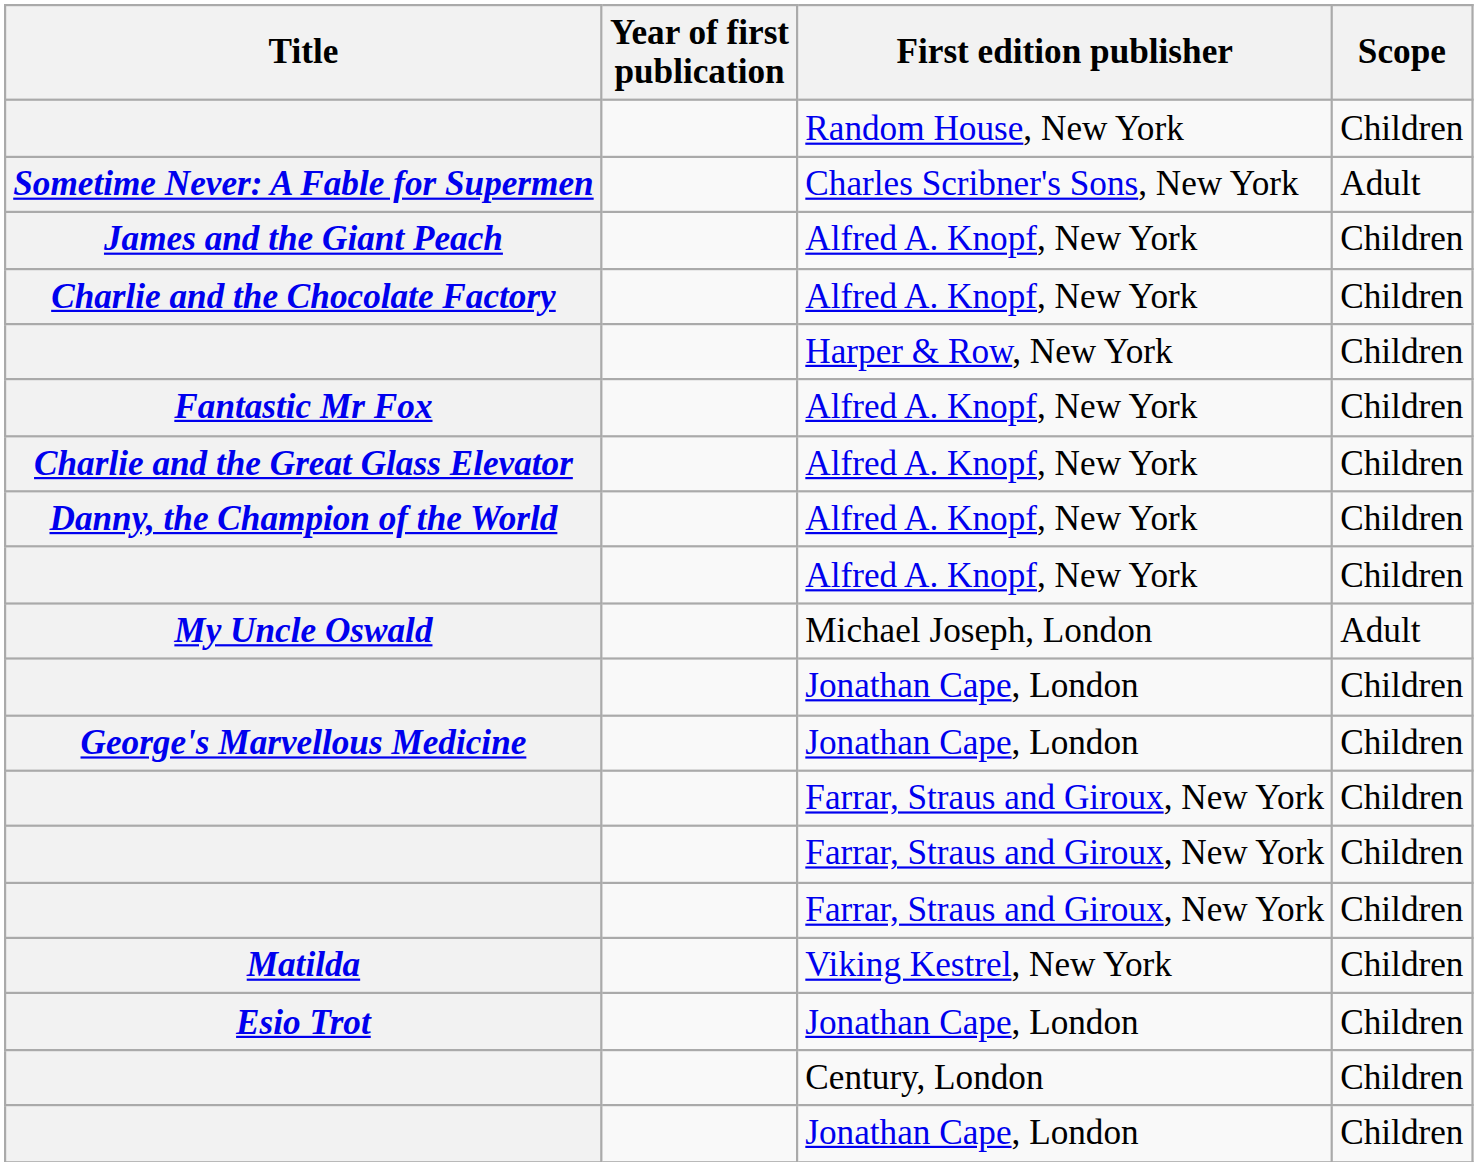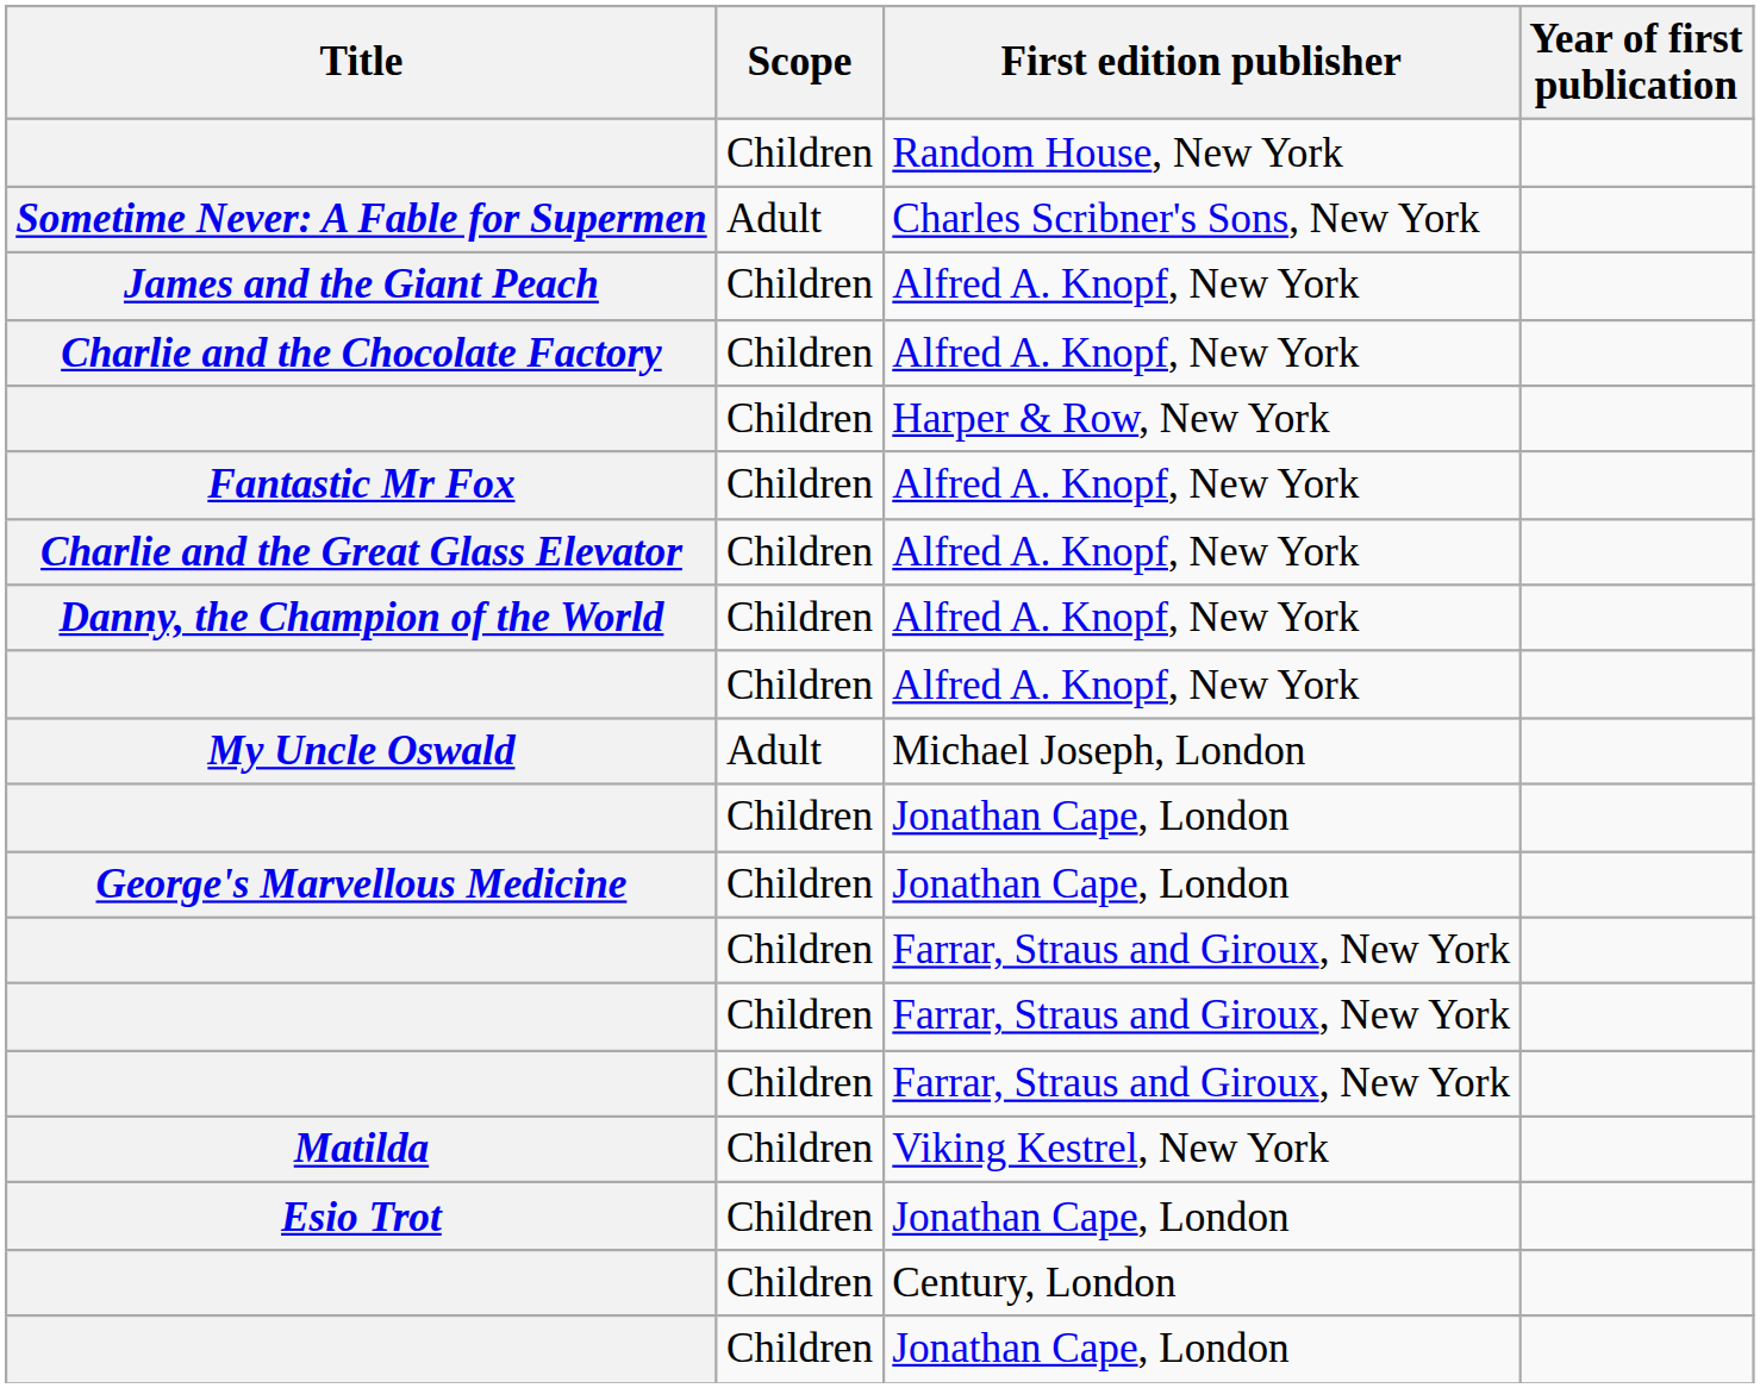 <table class="wikitable plainrowheaders sortable" style="margin-right: 0;">
 <tr>
 <th scope="col">Title</th>
+<th scope="col">Scope</th>
+<th scope="col">First edition publisher</th>
 <th scope="col">Year of first<br>publication</th>
-<th scope="col">First edition publisher</th>
-<th scope="col">Scope</th>
 </tr>
 <tr>
 <th scope="row"></th>
+<td>Children</td>
+<td><a href='#'>Random House</a>, New York</td>
 <td></td>
-<td><a href='#'>Random House</a>, New York</td>
-<td>Children</td>
 </tr>
 <tr>
 <th scope="row"><em><a href='#'>Sometime Never: A Fable for Supermen</a></em></th>
+<td>Adult</td>
+<td><a href='#'>Charles Scribner's Sons</a>, New York</td>
 <td></td>
-<td><a href='#'>Charles Scribner's Sons</a>, New York</td>
-<td>Adult</td>
 </tr>
 <tr>
 <th scope="row"><em><a href='#'>James and the Giant Peach</a></em></th>
+<td>Children</td>
+<td><a href='#'>Alfred A. Knopf</a>, New York</td>
 <td></td>
-<td><a href='#'>Alfred A. Knopf</a>, New York</td>
-<td>Children</td>
 </tr>
 <tr>
 <th scope="row"><em><a href='#'>Charlie and the Chocolate Factory</a></em></th>
+<td>Children</td>
+<td><a href='#'>Alfred A. Knopf</a>, New York</td>
 <td></td>
-<td><a href='#'>Alfred A. Knopf</a>, New York</td>
-<td>Children</td>
 </tr>
 <tr>
 <th scope="row"></th>
+<td>Children</td>
+<td><a href='#'>Harper & Row</a>, New York</td>
 <td></td>
-<td><a href='#'>Harper & Row</a>, New York</td>
-<td>Children</td>
 </tr>
 <tr>
 <th scope="row"><em><a href='#'>Fantastic Mr Fox</a></em></th>
+<td>Children</td>
+<td><a href='#'>Alfred A. Knopf</a>, New York</td>
 <td></td>
-<td><a href='#'>Alfred A. Knopf</a>, New York</td>
-<td>Children</td>
 </tr>
 <tr>
 <th scope="row"><em><a href='#'>Charlie and the Great Glass Elevator</a></em></th>
+<td>Children</td>
+<td><a href='#'>Alfred A. Knopf</a>, New York</td>
 <td></td>
-<td><a href='#'>Alfred A. Knopf</a>, New York</td>
-<td>Children</td>
 </tr>
 <tr>
 <th scope="row"><em><a href='#'>Danny, the Champion of the World</a></em></th>
+<td>Children</td>
+<td><a href='#'>Alfred A. Knopf</a>, New York</td>
 <td></td>
-<td><a href='#'>Alfred A. Knopf</a>, New York</td>
-<td>Children</td>
 </tr>
 <tr>
 <th scope="row"></th>
+<td>Children</td>
+<td><a href='#'>Alfred A. Knopf</a>, New York</td>
 <td></td>
-<td><a href='#'>Alfred A. Knopf</a>, New York</td>
-<td>Children</td>
 </tr>
 <tr>
 <th scope="row"><em><a href='#'>My Uncle Oswald</a></em></th>
+<td>Adult</td>
+<td>Michael Joseph, London</td>
 <td></td>
-<td>Michael Joseph, London</td>
-<td>Adult</td>
 </tr>
 <tr>
 <th scope="row"></th>
+<td>Children</td>
+<td><a href='#'>Jonathan Cape</a>, London</td>
 <td></td>
-<td><a href='#'>Jonathan Cape</a>, London</td>
-<td>Children</td>
 </tr>
 <tr>
 <th scope="row"><em><a href='#'>George's Marvellous Medicine</a></em></th>
+<td>Children</td>
+<td><a href='#'>Jonathan Cape</a>, London</td>
 <td></td>
-<td><a href='#'>Jonathan Cape</a>, London</td>
-<td>Children</td>
 </tr>
 <tr>
 <th scope="row"></th>
+<td>Children</td>
+<td><a href='#'>Farrar, Straus and Giroux</a>, New York</td>
 <td></td>
-<td><a href='#'>Farrar, Straus and Giroux</a>, New York</td>
-<td>Children</td>
 </tr>
 <tr>
 <th scope="row"></th>
+<td>Children</td>
+<td><a href='#'>Farrar, Straus and Giroux</a>, New York</td>
 <td></td>
-<td><a href='#'>Farrar, Straus and Giroux</a>, New York</td>
-<td>Children</td>
 </tr>
 <tr>
 <th scope="row"></th>
+<td>Children</td>
+<td><a href='#'>Farrar, Straus and Giroux</a>, New York</td>
 <td></td>
-<td><a href='#'>Farrar, Straus and Giroux</a>, New York</td>
-<td>Children</td>
 </tr>
 <tr>
 <th scope="row"><em><a href='#'>Matilda</a></em></th>
+<td>Children</td>
+<td><a href='#'>Viking Kestrel</a>, New York</td>
 <td></td>
-<td><a href='#'>Viking Kestrel</a>, New York</td>
-<td>Children</td>
 </tr>
 <tr>
 <th scope="row"><em><a href='#'>Esio Trot</a></em></th>
+<td>Children</td>
+<td><a href='#'>Jonathan Cape</a>, London</td>
 <td></td>
-<td><a href='#'>Jonathan Cape</a>, London</td>
-<td>Children</td>
 </tr>
 <tr>
 <th scope="row"></th>
+<td>Children</td>
+<td>Century, London</td>
 <td></td>
-<td>Century, London</td>
-<td>Children</td>
 </tr>
 <tr>
 <th scope="row"></th>
+<td>Children</td>
+<td><a href='#'>Jonathan Cape</a>, London</td>
 <td></td>
-<td><a href='#'>Jonathan Cape</a>, London</td>
-<td>Children</td>
 </tr>
 </table>
